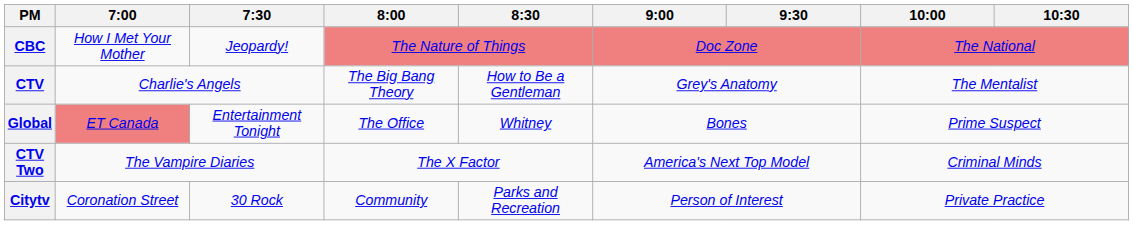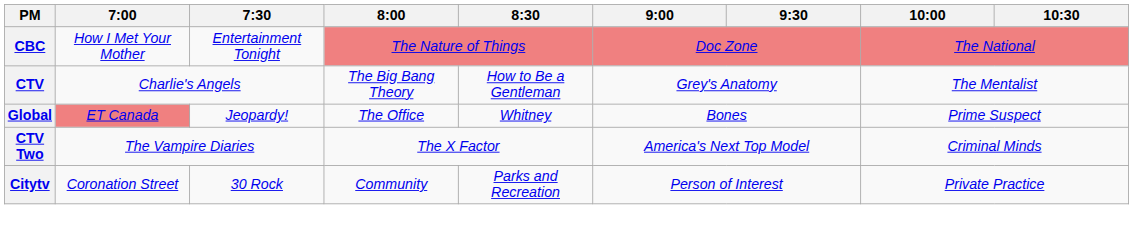 <table class="wikitable" width="100%">
 <tr>
 <th width="4%">PM</th>
 <th width="12%">7:00</th>
 <th width="12%">7:30</th>
 <th width="12%">8:00</th>
 <th width="12%">8:30</th>
 <th width="12%">9:00</th>
 <th width="12%">9:30</th>
 <th width="12%">10:00</th>
 <th width="12%">10:30</th>
 </tr>
 <tr align="center">
 <th><a href='#'>CBC</a></th>
 <td colspan="1" align=center><em><a href='#'>How I Met Your Mother</a></em></td>
-<td colspan="1" align=center><em><a href='#'>Jeopardy!</a></em></td>
+<td colspan="1" align=center><em><a href='#'>Entertainment Tonight</a></em></td>
 <td colspan="2" align=center bgcolor="#F08080"><em><a href='#'>The Nature of Things</a></em></td>
 <td colspan="2" align=center bgcolor="#F08080"><em><a href='#'>Doc Zone</a></em></td>
 <td colspan="2" align=center bgcolor="#F08080"><em><a href='#'>The National</a></em></td>
 </tr>
 <tr align="center">
 <th><a href='#'>CTV</a></th>
 <td colspan="2" align=center><em><a href='#'>Charlie's Angels</a></em></td>
 <td colspan="1" align=center><em><a href='#'>The Big Bang Theory</a></em></td>
 <td colspan="1" align=center><em><a href='#'>How to Be a Gentleman</a></em></td>
 <td colspan="2" align=center><em><a href='#'>Grey's Anatomy</a></em></td>
 <td colspan="2" align=center><em><a href='#'>The Mentalist</a></em></td>
 </tr>
 <tr align="center">
 <th><a href='#'>Global</a></th>
 <td colspan="1" align=center bgcolor="#F08080"><em><a href='#'>ET Canada</a></em></td>
-<td colspan="1" align=center><em><a href='#'>Entertainment Tonight</a></em></td>
+<td colspan="1" align=center><em><a href='#'>Jeopardy!</a></em></td>
 <td colspan="1" align=center><em><a href='#'>The Office</a></em></td>
 <td colspan="1" align=center><em><a href='#'>Whitney</a></em></td>
 <td colspan="2" align=center><em><a href='#'>Bones</a></em></td>
 <td colspan="2" align=center><em><a href='#'>Prime Suspect</a></em></td>
 </tr>
 <tr align="center">
 <th><a href='#'>CTV Two</a></th>
 <td colspan="2" align=center><em><a href='#'>The Vampire Diaries</a></em></td>
 <td colspan="2" align=center><em><a href='#'>The X Factor</a></em></td>
 <td colspan="2" align=center><em><a href='#'>America's Next Top Model</a></em></td>
 <td colspan="2" align=center><em><a href='#'>Criminal Minds</a></em></td>
 </tr>
 <tr align="center">
 <th><a href='#'>Citytv</a></th>
 <td colspan="1" align=center><em><a href='#'>Coronation Street</a></em></td>
 <td colspan="1" align=center><em><a href='#'>30 Rock</a></em></td>
 <td colspan="1" align=center><em><a href='#'>Community</a></em></td>
 <td colspan="1" align=center><em><a href='#'>Parks and Recreation</a></em></td>
 <td colspan="2" align=center><em><a href='#'>Person of Interest</a></em></td>
 <td colspan="2" align=center><em><a href='#'>Private Practice</a></em></td>
 </tr>
 </table>
